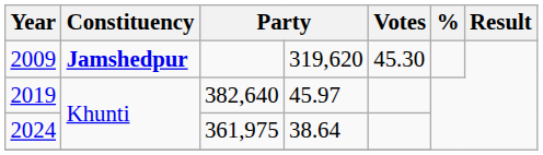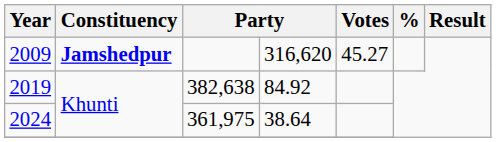 <table class="wikitable">
 <tr>
 <th>Year</th>
 <th>Constituency</th>
 <th colspan="2">Party</th>
 <th>Votes</th>
 <th>%</th>
 <th>Result</th>
 </tr>
 <tr>
 <td><a href='#'>2009</a></td>
 <td><strong><a href='#'>Jamshedpur</a></strong></td>
 <td></td>
-<td>319,620</td>
-<td>45.30</td>
+<td>316,620</td>
+<td>45.27</td>
 <td></td>
 </tr>
 <tr>
 <td><a href='#'>2019</a></td>
 <td rowspan=2><a href='#'>Khunti</a></td>
-<td>382,640</td>
-<td>45.97</td>
+<td>382,638</td>
+<td>84.92</td>
 <td></td>
 </tr>
 <tr>
 <td><a href='#'>2024</a></td>
 <td>361,975</td>
 <td>38.64</td>
 <td></td>
 </tr>
 <tr>
 </tr>
 </table>
